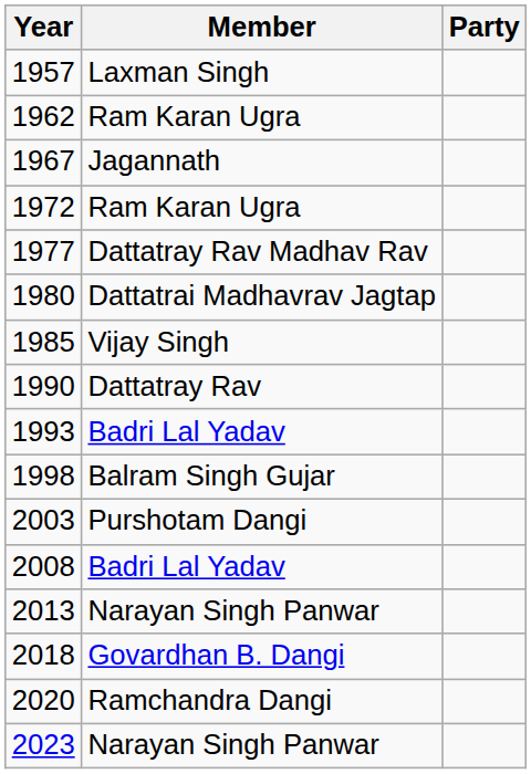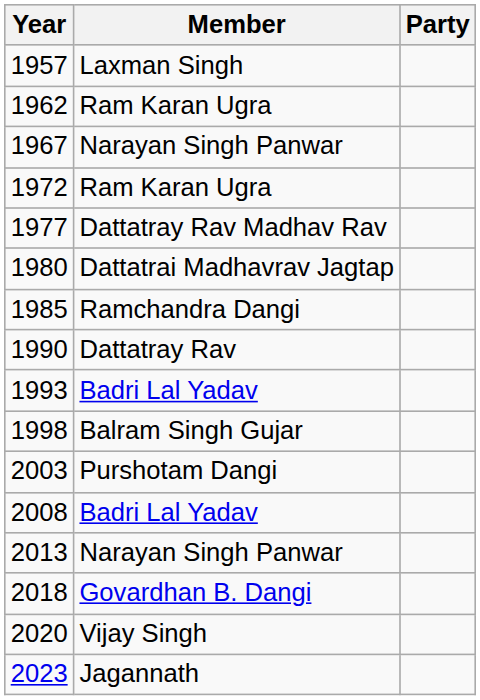 <table class="wikitable sortable">
 <tr>
 <th>Year</th>
 <th>Member</th>
 <th colspan="2">Party</th>
 </tr>
 <tr>
 <td>1957</td>
 <td>Laxman Singh</td>
 <td></td>
 </tr>
 <tr>
 <td>1962</td>
 <td>Ram Karan Ugra</td>
 <td></td>
 </tr>
 <tr>
 <td>1967</td>
-<td>Jagannath</td>
+<td>Narayan Singh Panwar</td>
 <td></td>
 </tr>
 <tr>
 <td>1972</td>
 <td>Ram Karan Ugra</td>
 <td></td>
 </tr>
 <tr>
 <td>1977</td>
 <td>Dattatray Rav Madhav Rav</td>
 <td></td>
 </tr>
 <tr>
 <td>1980</td>
 <td>Dattatrai Madhavrav Jagtap</td>
 <td></td>
 </tr>
 <tr>
 <td>1985</td>
-<td>Vijay Singh</td>
+<td>Ramchandra Dangi</td>
 <td></td>
 </tr>
 <tr>
 <td>1990</td>
 <td>Dattatray Rav</td>
 <td></td>
 </tr>
 <tr>
 <td>1993</td>
 <td><a href='#'>Badri Lal Yadav</a></td>
 <td></td>
 </tr>
 <tr>
 <td>1998</td>
 <td>Balram Singh Gujar</td>
 <td></td>
 </tr>
 <tr>
 <td>2003</td>
 <td>Purshotam Dangi</td>
 <td></td>
 </tr>
 <tr>
 <td>2008</td>
 <td><a href='#'>Badri Lal Yadav</a></td>
 <td></td>
 </tr>
 <tr>
 <td>2013</td>
 <td>Narayan Singh Panwar</td>
 <td></td>
 </tr>
 <tr>
 <td>2018</td>
 <td><a href='#'>Govardhan B. Dangi</a></td>
 <td></td>
 </tr>
 <tr>
 <td>2020</td>
-<td>Ramchandra Dangi</td>
+<td>Vijay Singh</td>
 <td></td>
 </tr>
 <tr>
 <td><a href='#'>2023</a></td>
-<td>Narayan Singh Panwar</td>
+<td>Jagannath</td>
 <td></td>
 </tr>
 </table>
